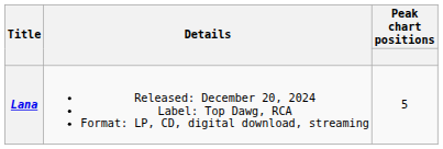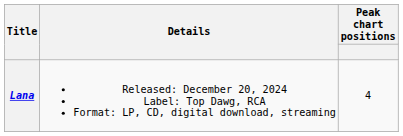 <table class="wikitable plainrowheaders" style="text-align:center;">
 <tr>
 <th scope="col" rowspan="2">Title</th>
 <th scope="col" rowspan="2">Details</th>
 <th scope="col">Peak chart positions</th>
 </tr>
 <tr>
 <th scope="col" style="width:3em;font-size:90%;"><a href='#'></a><br></th>
 </tr>
 <tr>
 <th scope="row"><em><a href='#'>Lana</a></em></th>
 <td><br><ul><li>Released: December 20, 2024</li><li>Label: Top Dawg, RCA</li><li>Format: LP, CD, digital download, streaming</li></ul></td>
-<td>5</td>
+<td>4</td>
 </tr>
 </table>
